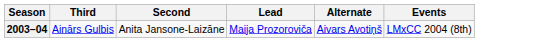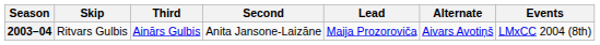 <table class="wikitable">
 <tr>
 <th scope="col">Season</th>
+<th scope="col">Skip</th>
 <th scope="col">Third</th>
 <th scope="col">Second</th>
 <th scope="col">Lead</th>
 <th scope="col">Alternate</th>
 <th scope="col">Events</th>
 </tr>
 <tr>
 <th scope="row">2003–04</th>
+<td>Ritvars Gulbis</td>
 <td><a href='#'>Ainārs Gulbis</a></td>
 <td>Anita Jansone-Laizāne</td>
 <td><a href='#'>Maija Prozoroviča</a></td>
 <td><a href='#'>Aivars Avotiņš</a></td>
 <td><a href='#'>LMxCC</a> 2004 (8th)</td>
 </tr>
 </table>
